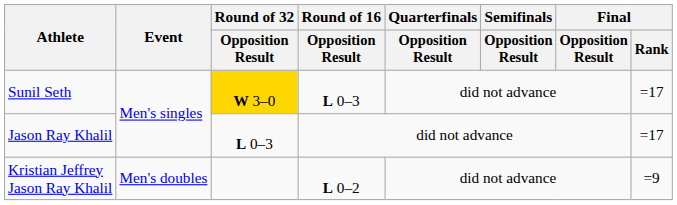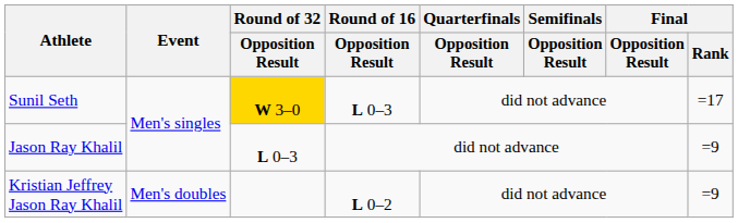 <table class="wikitable" style="font-size:90%">
 <tr>
 <th rowspan=2>Athlete</th>
 <th rowspan=2>Event</th>
 <th>Round of 32</th>
 <th>Round of 16</th>
 <th>Quarterfinals</th>
 <th>Semifinals</th>
 <th colspan=2>Final</th>
 </tr>
 <tr style="font-size:95%">
 <th>Opposition<br>Result</th>
 <th>Opposition<br>Result</th>
 <th>Opposition<br>Result</th>
 <th>Opposition<br>Result</th>
 <th>Opposition<br>Result</th>
 <th>Rank</th>
 </tr>
 <tr align=center>
 <td align=left><a href='#'>Sunil Seth</a></td>
 <td align=left rowspan=2><a href='#'>Men's singles</a></td>
 <td style="background: gold;"><br><strong>W</strong> 3–0</td>
 <td><br><strong>L</strong> 0–3</td>
 <td colspan="3">did not advance</td>
 <td>=17</td>
 </tr>
 <tr align=center>
 <td align=left><a href='#'>Jason Ray Khalil</a></td>
 <td><br><strong>L</strong> 0–3</td>
 <td colspan="4">did not advance</td>
-<td>=17</td>
+<td>=9</td>
 </tr>
 <tr align=center>
 <td align=left><a href='#'>Kristian Jeffrey</a><br><a href='#'>Jason Ray Khalil</a></td>
 <td align=left><a href='#'>Men's doubles</a></td>
 <td></td>
 <td><br><strong>L</strong> 0–2</td>
 <td colspan="3">did not advance</td>
 <td>=9</td>
 </tr>
 </table>
